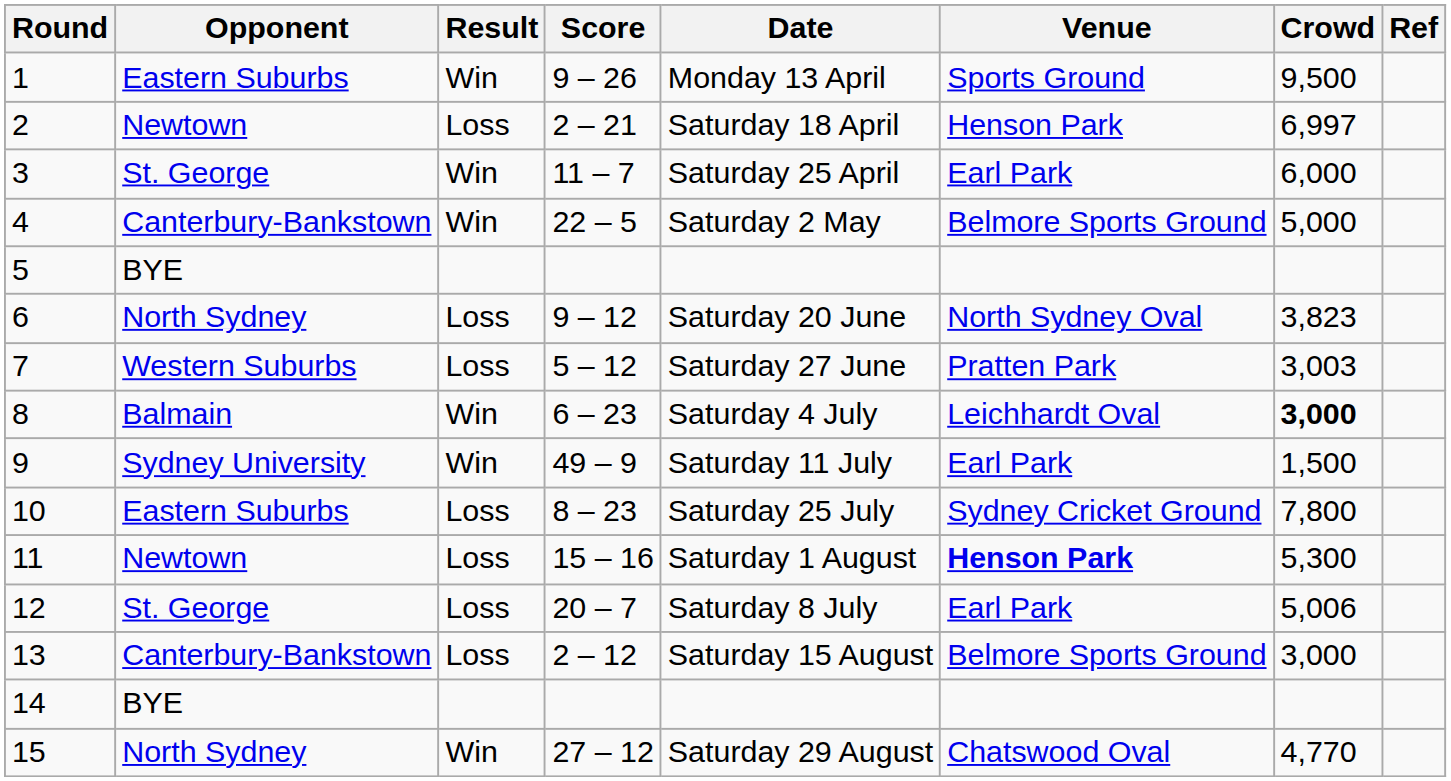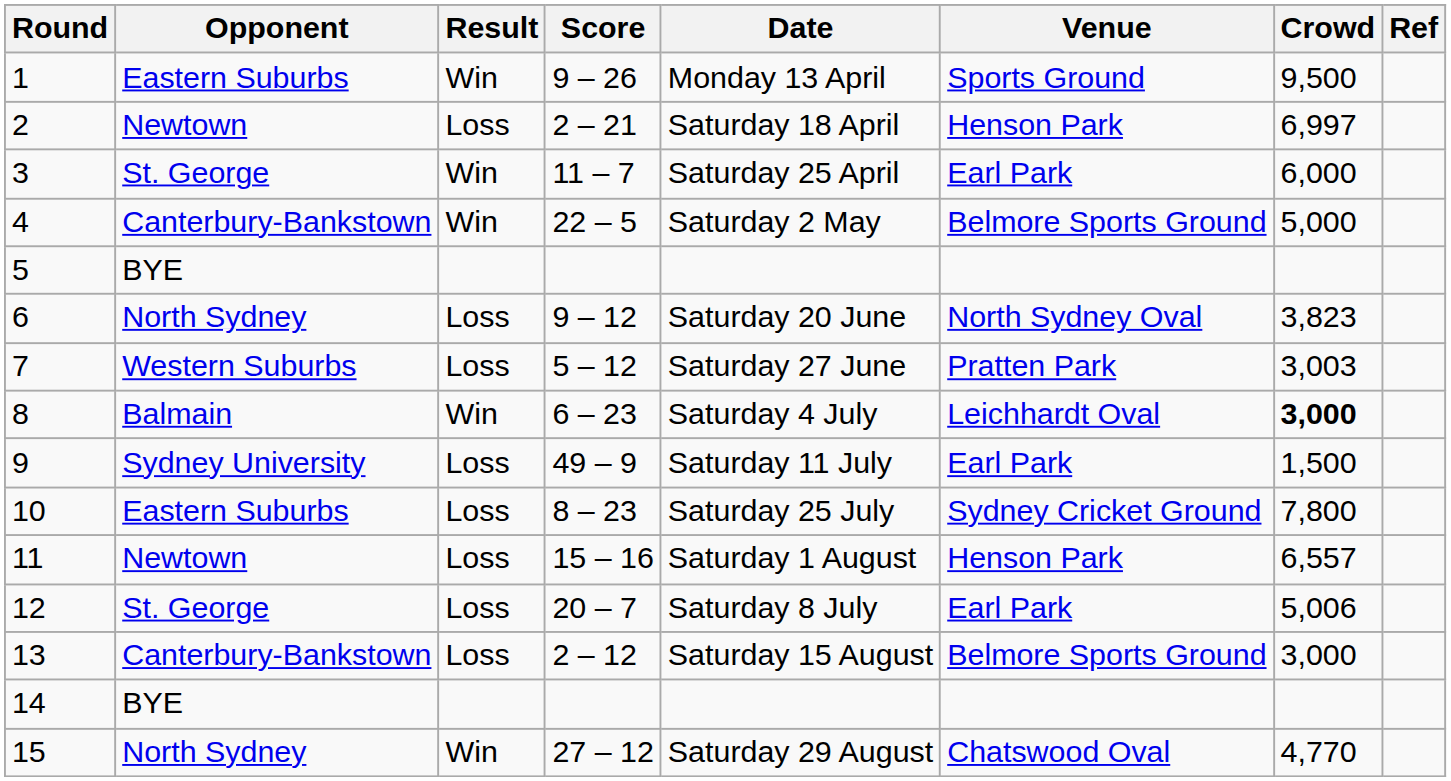 <table class="wikitable" style="text-align:left;">
 <tr>
 <th>Round</th>
 <th>Opponent</th>
 <th>Result</th>
 <th>Score</th>
 <th>Date</th>
 <th>Venue</th>
 <th>Crowd</th>
 <th>Ref</th>
 </tr>
 <tr>
 <td>1</td>
 <td> <a href='#'>Eastern Suburbs</a></td>
 <td>Win</td>
 <td>9 – 26</td>
 <td>Monday 13 April</td>
 <td><a href='#'>Sports Ground</a></td>
 <td>9,500</td>
 <td></td>
 </tr>
 <tr>
 <td>2</td>
 <td> <a href='#'>Newtown</a></td>
 <td>Loss</td>
 <td>2 – 21</td>
 <td>Saturday 18 April</td>
 <td><a href='#'>Henson Park</a></td>
 <td>6,997</td>
 <td></td>
 </tr>
 <tr>
 <td>3</td>
 <td> <a href='#'>St. George</a></td>
 <td>Win</td>
 <td>11 – 7</td>
 <td>Saturday 25 April</td>
 <td><a href='#'>Earl Park</a></td>
 <td>6,000</td>
 <td></td>
 </tr>
 <tr>
 <td>4</td>
 <td> <a href='#'>Canterbury-Bankstown</a></td>
 <td>Win</td>
 <td>22 – 5</td>
 <td>Saturday 2 May</td>
 <td><a href='#'>Belmore Sports Ground</a></td>
 <td>5,000</td>
 <td></td>
 </tr>
 <tr>
 <td>5</td>
 <td>BYE</td>
 <td></td>
 <td></td>
 <td></td>
 <td></td>
 <td></td>
 <td></td>
 </tr>
 <tr>
 <td>6</td>
 <td> <a href='#'>North Sydney</a></td>
 <td>Loss</td>
 <td>9 – 12</td>
 <td>Saturday 20 June</td>
 <td><a href='#'>North Sydney Oval</a></td>
 <td>3,823</td>
 <td></td>
 </tr>
 <tr>
 <td>7</td>
 <td> <a href='#'>Western Suburbs</a></td>
 <td>Loss</td>
 <td>5 – 12</td>
 <td>Saturday 27 June</td>
 <td><a href='#'>Pratten Park</a></td>
 <td>3,003</td>
 <td></td>
 </tr>
 <tr>
 <td>8</td>
 <td> <a href='#'>Balmain</a></td>
 <td>Win</td>
 <td>6 – 23</td>
 <td>Saturday 4 July</td>
 <td><a href='#'>Leichhardt Oval</a></td>
 <td><strong>3,000</strong></td>
 <td></td>
 </tr>
 <tr>
 <td>9</td>
 <td> <a href='#'>Sydney University</a></td>
-<td>Win</td>
+<td>Loss</td>
 <td>49 – 9</td>
 <td>Saturday 11 July</td>
 <td><a href='#'>Earl Park</a></td>
 <td>1,500</td>
 <td></td>
 </tr>
 <tr>
 <td>10</td>
 <td> <a href='#'>Eastern Suburbs</a></td>
 <td>Loss</td>
 <td>8 – 23</td>
 <td>Saturday 25 July</td>
 <td><a href='#'>Sydney Cricket Ground</a></td>
 <td>7,800</td>
 <td></td>
 </tr>
 <tr>
 <td>11</td>
 <td> <a href='#'>Newtown</a></td>
 <td>Loss</td>
 <td>15 – 16</td>
 <td>Saturday 1 August</td>
-<td><strong><a href='#'>Henson Park</a></strong></td>
-<td>5,300</td>
+<td><a href='#'>Henson Park</a></td>
+<td>6,557</td>
 <td></td>
 </tr>
 <tr>
 <td>12</td>
 <td> <a href='#'>St. George</a></td>
 <td>Loss</td>
 <td>20 – 7</td>
 <td>Saturday 8 July</td>
 <td><a href='#'>Earl Park</a></td>
 <td>5,006</td>
 <td></td>
 </tr>
 <tr>
 <td>13</td>
 <td> <a href='#'>Canterbury-Bankstown</a></td>
 <td>Loss</td>
 <td>2 – 12</td>
 <td>Saturday 15 August</td>
 <td><a href='#'>Belmore Sports Ground</a></td>
 <td>3,000</td>
 <td></td>
 </tr>
 <tr>
 <td>14</td>
 <td>BYE</td>
 <td></td>
 <td></td>
 <td></td>
 <td></td>
 <td></td>
 <td></td>
 </tr>
 <tr>
 <td>15</td>
 <td> <a href='#'>North Sydney</a></td>
 <td>Win</td>
 <td>27 – 12</td>
 <td>Saturday 29 August</td>
 <td><a href='#'>Chatswood Oval</a></td>
 <td>4,770</td>
 <td></td>
 </tr>
 </table>
